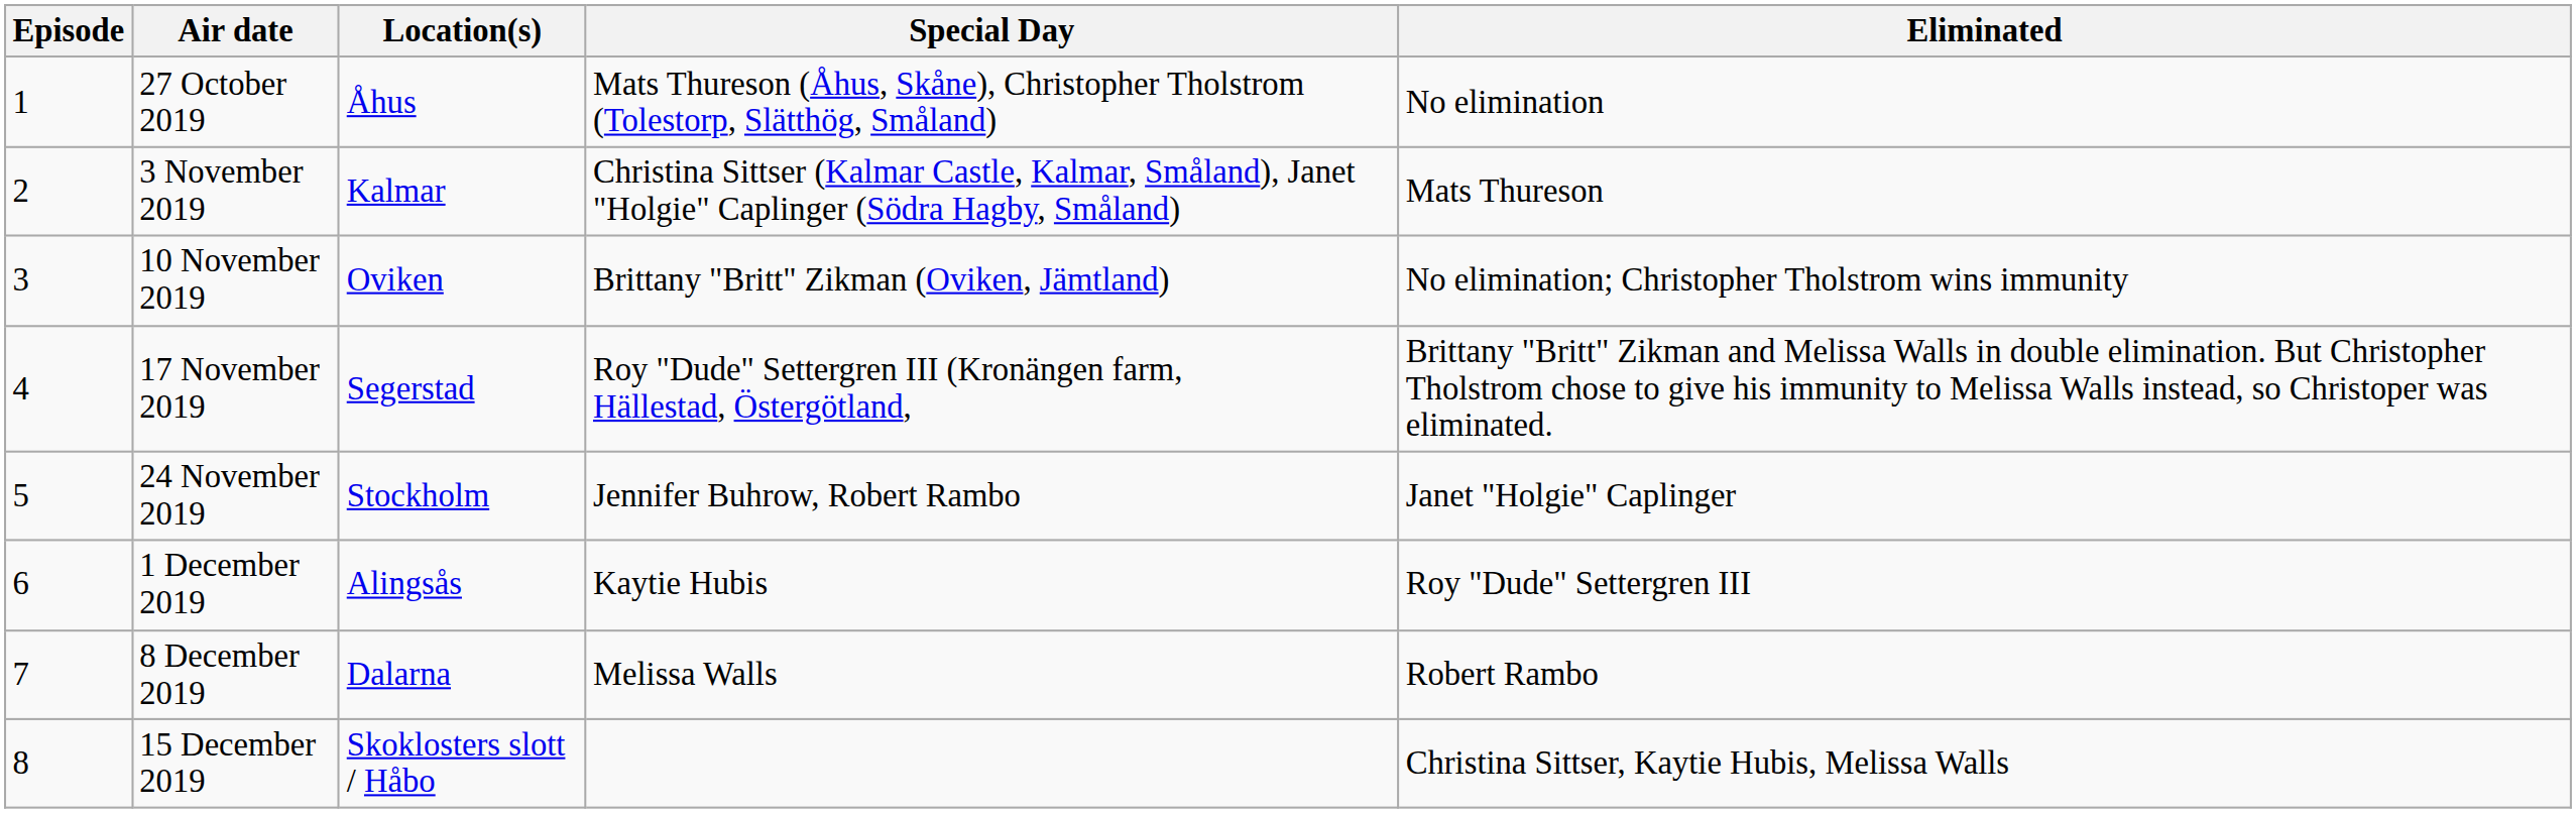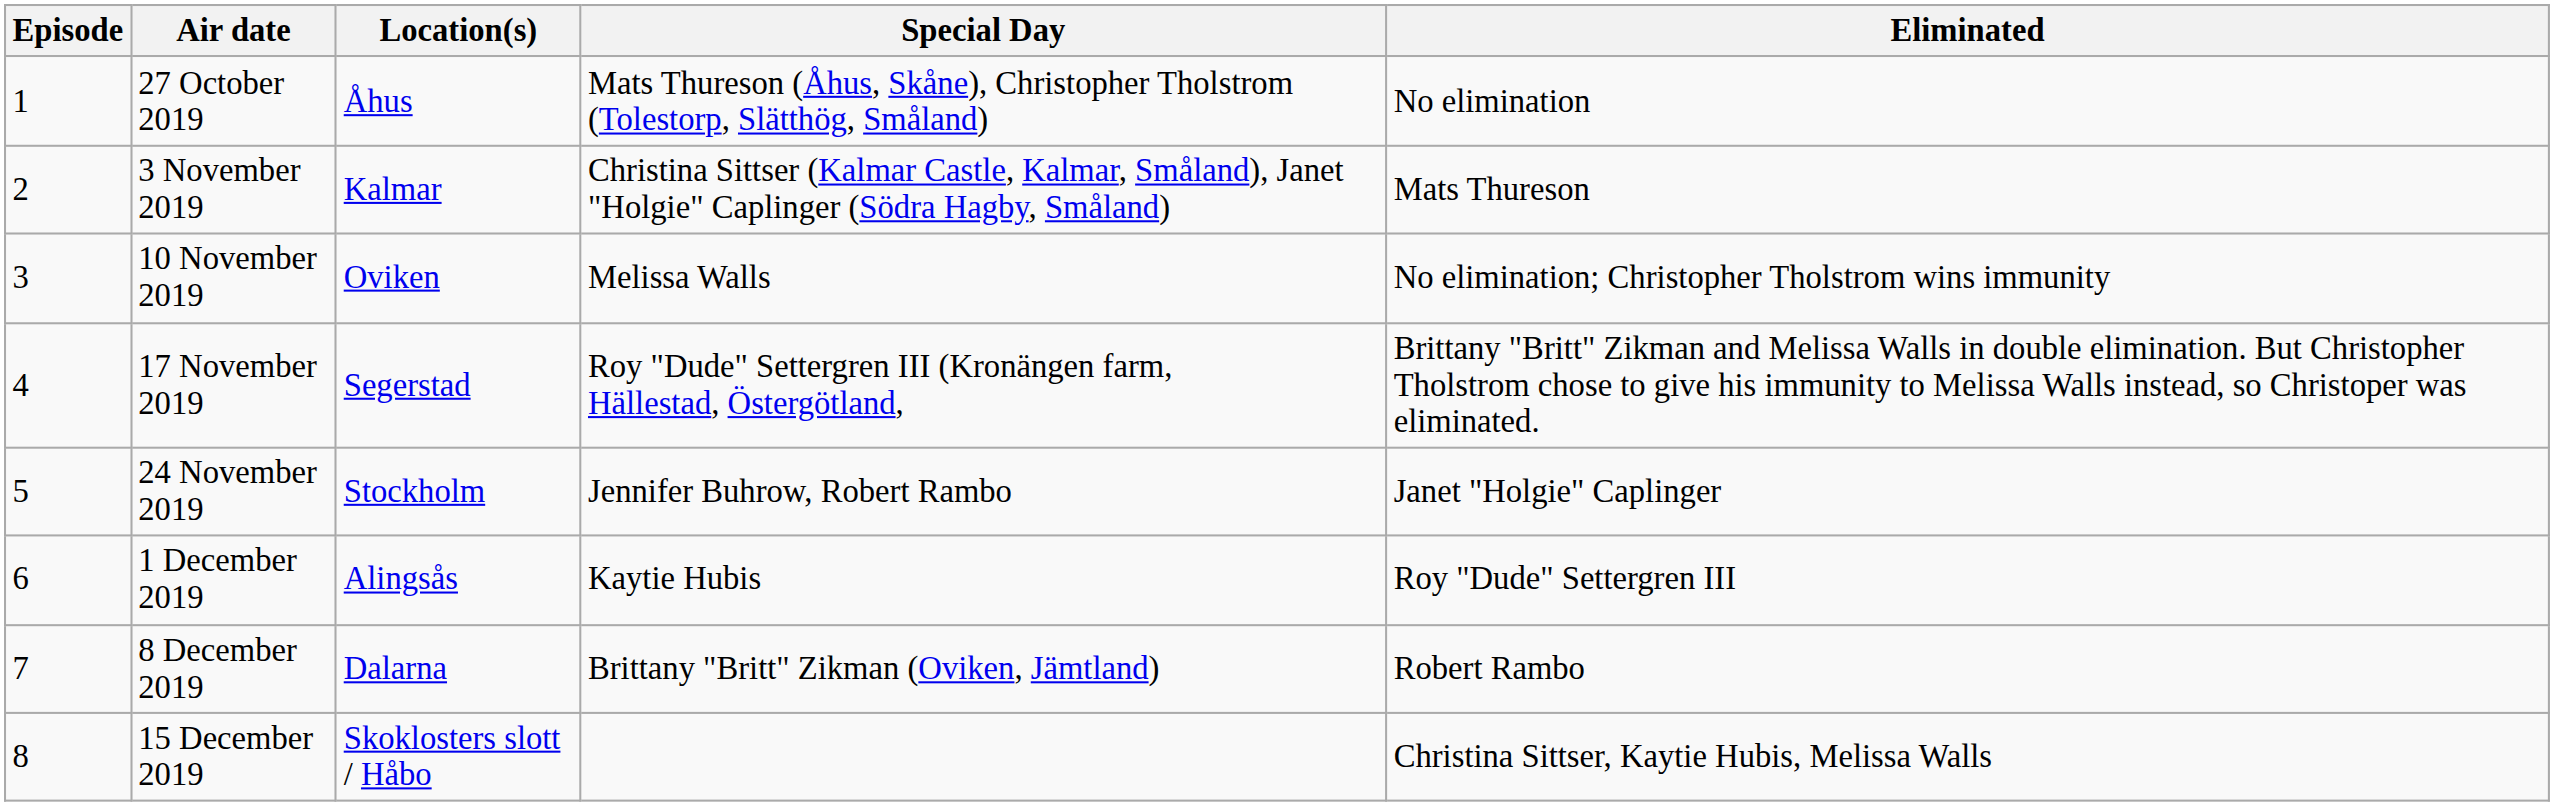 <table class="wikitable">
 <tr>
 <th>Episode</th>
 <th>Air date</th>
 <th>Location(s)</th>
 <th>Special Day</th>
 <th>Eliminated</th>
 </tr>
 <tr>
 <td>1</td>
 <td>27 October 2019</td>
 <td><a href='#'>Åhus</a></td>
 <td>Mats Thureson (<a href='#'>Åhus</a>, <a href='#'>Skåne</a>), Christopher Tholstrom (<a href='#'>Tolestorp</a>, <a href='#'>Slätthög</a>, <a href='#'>Småland</a>)</td>
 <td>No elimination</td>
 </tr>
 <tr>
 <td>2</td>
 <td>3 November 2019</td>
 <td><a href='#'>Kalmar</a></td>
 <td>Christina Sittser (<a href='#'>Kalmar Castle</a>, <a href='#'>Kalmar</a>, <a href='#'>Småland</a>), Janet "Holgie" Caplinger (<a href='#'>Södra Hagby</a>, <a href='#'>Småland</a>)</td>
 <td>Mats Thureson</td>
 </tr>
 <tr>
 <td>3</td>
 <td>10 November 2019</td>
 <td><a href='#'>Oviken</a></td>
-<td>Brittany "Britt" Zikman (<a href='#'>Oviken</a>, <a href='#'>Jämtland</a>)</td>
+<td>Melissa Walls</td>
 <td>No elimination; Christopher Tholstrom wins immunity</td>
 </tr>
 <tr>
 <td>4</td>
 <td>17 November 2019</td>
 <td><a href='#'>Segerstad</a></td>
 <td>Roy "Dude" Settergren III (Kronängen farm, <a href='#'>Hällestad</a>, <a href='#'>Östergötland</a>,</td>
 <td>Brittany "Britt" Zikman and Melissa Walls in double elimination. But Christopher Tholstrom chose to give his immunity to Melissa Walls instead, so Christoper was eliminated.</td>
 </tr>
 <tr>
 <td>5</td>
 <td>24 November 2019</td>
 <td><a href='#'>Stockholm</a></td>
 <td>Jennifer Buhrow, Robert Rambo</td>
 <td>Janet "Holgie" Caplinger</td>
 </tr>
 <tr>
 <td>6</td>
 <td>1 December 2019</td>
 <td><a href='#'>Alingsås</a></td>
 <td>Kaytie Hubis</td>
 <td>Roy "Dude" Settergren III</td>
 </tr>
 <tr>
 <td>7</td>
 <td>8 December 2019</td>
 <td><a href='#'>Dalarna</a></td>
-<td>Melissa Walls</td>
+<td>Brittany "Britt" Zikman (<a href='#'>Oviken</a>, <a href='#'>Jämtland</a>)</td>
 <td>Robert Rambo</td>
 </tr>
 <tr>
 <td>8</td>
 <td>15 December 2019</td>
 <td><a href='#'>Skoklosters slott</a> / <a href='#'>Håbo</a></td>
 <td></td>
 <td>Christina Sittser, Kaytie Hubis, Melissa Walls</td>
 </tr>
 </table>
